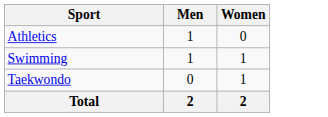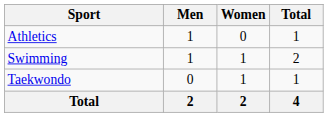 <table class="wikitable sortable" style="text-align:center;">
 <tr>
 <th width=180>Sport</th>
 <th width=55>Men</th>
 <th width=55>Women</th>
+<th width=55>Total</th>
 </tr>
 <tr>
 <td align=left><a href='#'>Athletics</a></td>
 <td>1</td>
 <td>0</td>
+<td>1</td>
 </tr>
 <tr>
 <td align=left><a href='#'>Swimming</a></td>
 <td>1</td>
 <td>1</td>
+<td>2</td>
 </tr>
 <tr>
 <td align=left><a href='#'>Taekwondo</a></td>
 <td>0</td>
+<td>1</td>
 <td>1</td>
 </tr>
 <tr>
 <th>Total</th>
 <th>2</th>
 <th>2</th>
+<th>4</th>
 </tr>
 </table>
